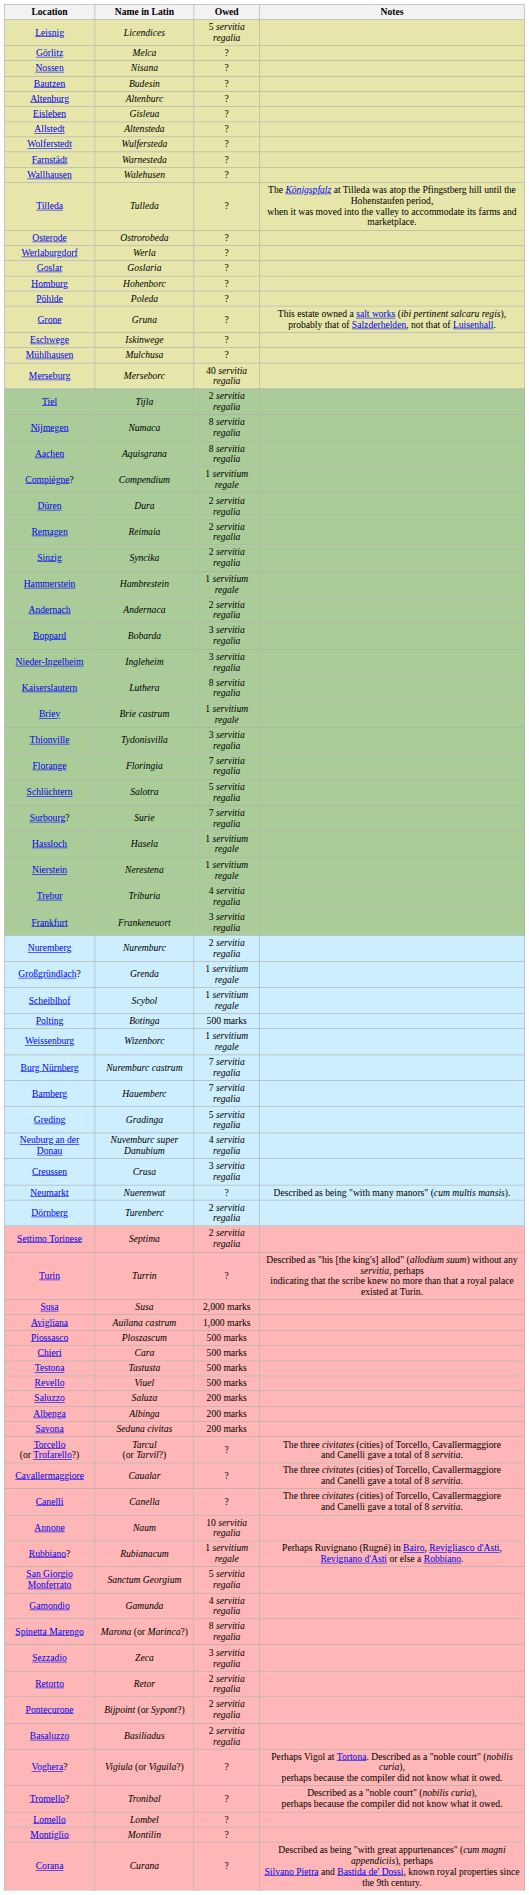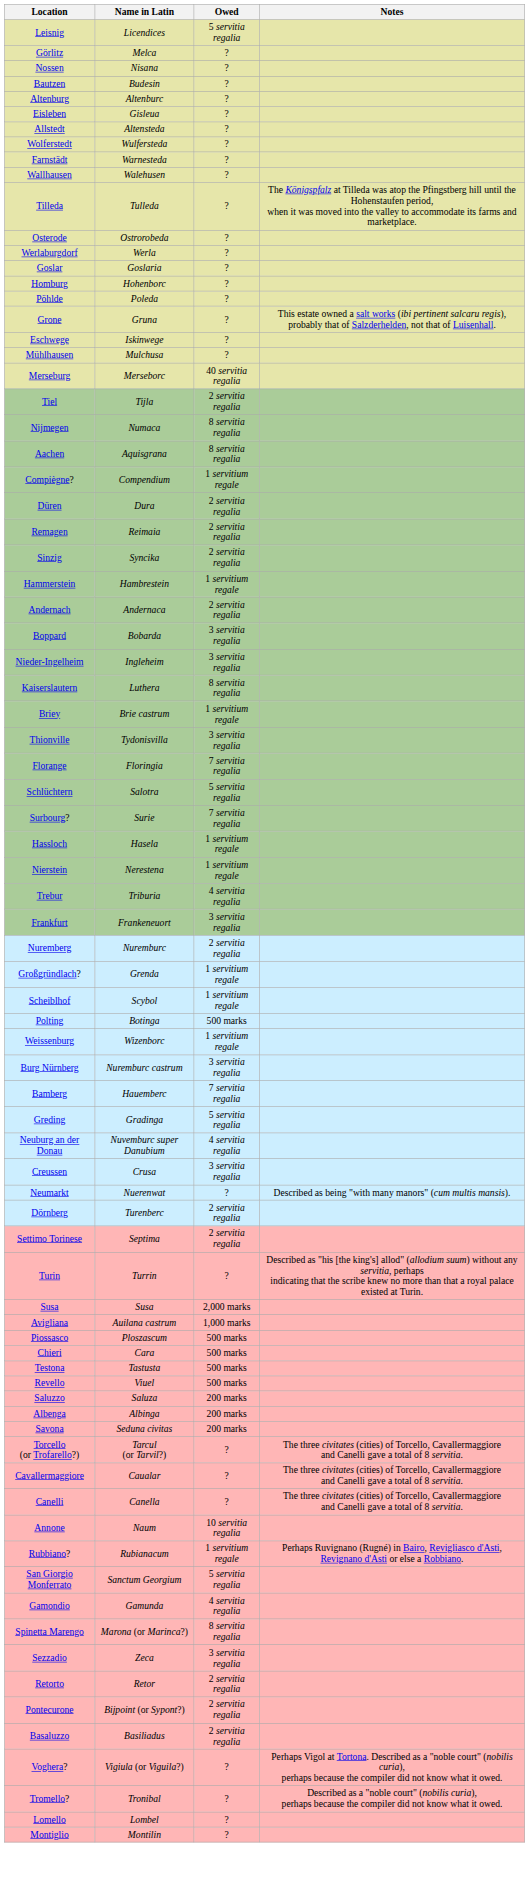 <table class="wikitable" style="text-align:center;">
 <tr>
 <th>Location</th>
 <th>Name in Latin</th>
 <th>Owed</th>
 <th>Notes</th>
 </tr>
 <tr style="background:#E6E6AA">
 <td><a href='#'>Leisnig</a></td>
 <td><em>Licendices</em></td>
 <td>5 <em>servitia regalia</em></td>
 <td></td>
 </tr>
 <tr style="background:#E6E6AA">
 <td><a href='#'>Görlitz</a></td>
 <td><em>Melca</em></td>
 <td>?</td>
 <td></td>
 </tr>
 <tr style="background:#E6E6AA">
 <td><a href='#'>Nossen</a></td>
 <td><em>Nisana</em></td>
 <td>?</td>
 <td></td>
 </tr>
 <tr style="background:#E6E6AA">
 <td><a href='#'>Bautzen</a></td>
 <td><em>Budesin</em></td>
 <td>?</td>
 <td></td>
 </tr>
 <tr style="background:#E6E6AA">
 <td><a href='#'>Altenburg</a></td>
 <td><em>Altenburc</em></td>
 <td>?</td>
 <td></td>
 </tr>
 <tr style="background:#E6E6AA">
 <td><a href='#'>Eisleben</a></td>
 <td><em>Gisleua</em></td>
 <td>?</td>
 <td></td>
 </tr>
 <tr style="background:#E6E6AA">
 <td><a href='#'>Allstedt</a></td>
 <td><em>Altensteda</em></td>
 <td>?</td>
 <td></td>
 </tr>
 <tr style="background:#E6E6AA">
 <td><a href='#'>Wolferstedt</a></td>
 <td><em>Wulfersteda</em></td>
 <td>?</td>
 <td></td>
 </tr>
 <tr style="background:#E6E6AA">
 <td><a href='#'>Farnstädt</a></td>
 <td><em>Warnesteda</em></td>
 <td>?</td>
 <td></td>
 </tr>
 <tr style="background:#E6E6AA">
 <td><a href='#'>Wallhausen</a></td>
 <td><em>Walehusen</em></td>
 <td>?</td>
 <td></td>
 </tr>
 <tr style="background:#E6E6AA">
 <td><a href='#'>Tilleda</a></td>
 <td><em>Tulleda</em></td>
 <td>?</td>
 <td>The <em><a href='#'>Königspfalz</a></em> at Tilleda was atop the Pfingstberg hill until the Hohenstaufen period,<br>when it was moved into the valley to accommodate its farms and marketplace.</td>
 </tr>
 <tr style="background:#E6E6AA">
 <td><a href='#'>Osterode</a></td>
 <td><em>Ostrorobeda</em></td>
 <td>?</td>
 <td></td>
 </tr>
 <tr style="background:#E6E6AA">
 <td><a href='#'>Werlaburgdorf</a></td>
 <td><em>Werla</em></td>
 <td>?</td>
 <td></td>
 </tr>
 <tr style="background:#E6E6AA">
 <td><a href='#'>Goslar</a></td>
 <td><em>Goslaria</em></td>
 <td>?</td>
 <td></td>
 </tr>
 <tr style="background:#E6E6AA">
 <td><a href='#'>Homburg</a></td>
 <td><em>Hohenborc</em></td>
 <td>?</td>
 <td></td>
 </tr>
 <tr style="background:#E6E6AA">
 <td><a href='#'>Pöhlde</a></td>
 <td><em>Poleda</em></td>
 <td>?</td>
 <td></td>
 </tr>
 <tr style="background:#E6E6AA">
 <td><a href='#'>Grone</a></td>
 <td><em>Gruna</em></td>
 <td>?</td>
 <td>This estate owned a <a href='#'>salt works</a> (<em>ibi pertinent salcaru regis</em>),<br>probably that of <a href='#'>Salzderhelden</a>, not that of <a href='#'>Luisenhall</a>.</td>
 </tr>
 <tr style="background:#E6E6AA">
 <td><a href='#'>Eschwege</a></td>
 <td><em>Iskinwege</em></td>
 <td>?</td>
 <td></td>
 </tr>
 <tr style="background:#E6E6AA">
 <td><a href='#'>Mühlhausen</a></td>
 <td><em>Mulchusa</em></td>
 <td>?</td>
 <td></td>
 </tr>
 <tr style="background:#E6E6AA">
 <td><a href='#'>Merseburg</a></td>
 <td><em>Merseborc</em></td>
 <td>40 <em>servitia regalia</em></td>
 <td></td>
 </tr>
 <tr style="background:#AACC99">
 <td><a href='#'>Tiel</a></td>
 <td><em>Tijla</em></td>
 <td>2 <em>servitia regalia</em></td>
 <td></td>
 </tr>
 <tr style="background:#AACC99">
 <td><a href='#'>Nijmegen</a></td>
 <td><em>Numaca</em></td>
 <td>8 <em>servitia regalia</em></td>
 <td></td>
 </tr>
 <tr style="background:#AACC99">
 <td><a href='#'>Aachen</a></td>
 <td><em>Aquisgrana</em></td>
 <td>8 <em>servitia regalia</em></td>
 <td></td>
 </tr>
 <tr style="background:#AACC99">
 <td><a href='#'>Compiègne</a>?</td>
 <td><em>Compendium</em></td>
 <td>1 <em>servitium regale</em></td>
 <td></td>
 </tr>
 <tr style="background:#AACC99">
 <td><a href='#'>Düren</a></td>
 <td><em>Dura</em></td>
 <td>2 <em>servitia regalia</em></td>
 <td></td>
 </tr>
 <tr style="background:#AACC99">
 <td><a href='#'>Remagen</a></td>
 <td><em>Reimaia</em></td>
 <td>2 <em>servitia regalia</em></td>
 <td></td>
 </tr>
 <tr style="background:#AACC99">
 <td><a href='#'>Sinzig</a></td>
 <td><em>Syncika</em></td>
 <td>2 <em>servitia regalia</em></td>
 <td></td>
 </tr>
 <tr style="background:#AACC99">
 <td><a href='#'>Hammerstein</a></td>
 <td><em>Hambrestein</em></td>
 <td>1 <em>servitium regale</em></td>
 <td></td>
 </tr>
 <tr style="background:#AACC99">
 <td><a href='#'>Andernach</a></td>
 <td><em>Andernaca</em></td>
 <td>2 <em>servitia regalia</em></td>
 <td></td>
 </tr>
 <tr style="background:#AACC99">
 <td><a href='#'>Boppard</a></td>
 <td><em>Bobarda</em></td>
 <td>3 <em>servitia regalia</em></td>
 <td></td>
 </tr>
 <tr style="background:#AACC99">
 <td><a href='#'>Nieder-Ingelheim</a></td>
 <td><em>Ingleheim</em></td>
 <td>3 <em>servitia regalia</em></td>
 <td></td>
 </tr>
 <tr style="background:#AACC99">
 <td><a href='#'>Kaiserslautern</a></td>
 <td><em>Luthera</em></td>
 <td>8 <em>servitia regalia</em></td>
 <td></td>
 </tr>
 <tr style="background:#AACC99">
 <td><a href='#'>Briey</a></td>
 <td><em>Brie castrum</em></td>
 <td>1 <em>servitium regale</em></td>
 <td></td>
 </tr>
 <tr style="background:#AACC99">
 <td><a href='#'>Thionville</a></td>
 <td><em>Tydonisvilla</em></td>
 <td>3 <em>servitia regalia</em></td>
 <td></td>
 </tr>
 <tr style="background:#AACC99">
 <td><a href='#'>Florange</a></td>
 <td><em>Floringia</em></td>
 <td>7 <em>servitia regalia</em></td>
 <td></td>
 </tr>
 <tr style="background:#AACC99">
 <td><a href='#'>Schlüchtern</a></td>
 <td><em>Salotra</em></td>
 <td>5 <em>servitia regalia</em></td>
 <td></td>
 </tr>
 <tr style="background:#AACC99">
 <td><a href='#'>Surbourg</a>?</td>
 <td><em>Surie</em></td>
 <td>7 <em>servitia regalia</em></td>
 <td></td>
 </tr>
 <tr style="background:#AACC99">
 <td><a href='#'>Hassloch</a></td>
 <td><em>Hasela</em></td>
 <td>1 <em>servitium regale</em></td>
 <td></td>
 </tr>
 <tr style="background:#AACC99">
 <td><a href='#'>Nierstein</a></td>
 <td><em>Nerestena</em></td>
 <td>1 <em>servitium regale</em></td>
 <td></td>
 </tr>
 <tr style="background:#AACC99">
 <td><a href='#'>Trebur</a></td>
 <td><em>Triburia</em></td>
 <td>4 <em>servitia regalia</em></td>
 <td></td>
 </tr>
 <tr style="background:#AACC99">
 <td><a href='#'>Frankfurt</a></td>
 <td><em>Frankeneuort</em></td>
 <td>3 <em>servitia regalia</em></td>
 <td></td>
 </tr>
 <tr style="background:#CCEEFF">
 <td><a href='#'>Nuremberg</a></td>
 <td><em>Nuremburc</em></td>
 <td>2 <em>servitia regalia</em></td>
 <td></td>
 </tr>
 <tr style="background:#CCEEFF">
 <td><a href='#'>Großgründlach</a>?</td>
 <td><em>Grenda</em></td>
 <td>1 <em>servitium regale</em></td>
 <td></td>
 </tr>
 <tr style="background:#CCEEFF">
 <td><a href='#'>Scheiblhof</a></td>
 <td><em>Scybol</em></td>
 <td>1 <em>servitium regale</em></td>
 <td></td>
 </tr>
 <tr style="background:#CCEEFF">
 <td><a href='#'>Polting</a></td>
 <td><em>Botinga</em></td>
 <td>500 marks</td>
 <td></td>
 </tr>
 <tr style="background:#CCEEFF">
 <td><a href='#'>Weissenburg</a></td>
 <td><em>Wizenborc</em></td>
 <td>1 <em>servitium regale</em></td>
 <td></td>
 </tr>
 <tr style="background:#CCEEFF">
 <td><a href='#'>Burg Nürnberg</a></td>
 <td><em>Nuremburc castrum</em></td>
-<td>7 <em>servitia regalia</em></td>
+<td>3 <em>servitia regalia</em></td>
 <td></td>
 </tr>
 <tr style="background:#CCEEFF">
 <td><a href='#'>Bamberg</a></td>
 <td><em>Hauemberc</em></td>
 <td>7 <em>servitia regalia</em></td>
 <td></td>
 </tr>
 <tr style="background:#CCEEFF">
 <td><a href='#'>Greding</a></td>
 <td><em>Gradinga</em></td>
 <td>5 <em>servitia regalia</em></td>
 <td></td>
 </tr>
 <tr style="background:#CCEEFF">
 <td><a href='#'>Neuburg an der Donau</a></td>
 <td><em>Nuvemburc super Danubium</em></td>
 <td>4 <em>servitia regalia</em></td>
 <td></td>
 </tr>
 <tr style="background:#CCEEFF">
 <td><a href='#'>Creussen</a></td>
 <td><em>Crusa</em></td>
 <td>3 <em>servitia regalia</em></td>
 <td></td>
 </tr>
 <tr style="background:#CCEEFF">
 <td><a href='#'>Neumarkt</a></td>
 <td><em>Nuerenwat</em></td>
 <td>?</td>
 <td>Described as being "with many manors" (<em>cum multis mansis</em>).</td>
 </tr>
 <tr style="background:#CCEEFF">
 <td><a href='#'>Dörnberg</a></td>
 <td><em>Turenberc</em></td>
 <td>2 <em>servitia regalia</em></td>
 <td></td>
 </tr>
 <tr style="background:#FFB6B6">
 <td><a href='#'>Settimo Torinese</a></td>
 <td><em>Septima</em></td>
 <td>2 <em>servitia regalia</em></td>
 <td></td>
 </tr>
 <tr style="background:#FFB6B6">
 <td><a href='#'>Turin</a></td>
 <td><em>Turrin</em></td>
 <td>?</td>
 <td>Described as "his [the king's] allod" (<em>allodium suum</em>) without any <em>servitia</em>, perhaps<br>indicating that the scribe knew no more than that a royal palace existed at Turin.</td>
 </tr>
 <tr style="background:#FFB6B6">
 <td><a href='#'>Susa</a></td>
 <td><em>Susa</em></td>
 <td>2,000 marks</td>
 <td></td>
 </tr>
 <tr style="background:#FFB6B6">
 <td><a href='#'>Avigliana</a></td>
 <td><em>Auilana castrum</em></td>
 <td>1,000 marks</td>
 <td></td>
 </tr>
 <tr style="background:#FFB6B6">
 <td><a href='#'>Piossasco</a></td>
 <td><em>Ploszascum</em></td>
 <td>500 marks</td>
 <td></td>
 </tr>
 <tr style="background:#FFB6B6">
 <td><a href='#'>Chieri</a></td>
 <td><em>Cara</em></td>
 <td>500 marks</td>
 <td></td>
 </tr>
 <tr style="background:#FFB6B6">
 <td><a href='#'>Testona</a></td>
 <td><em>Tastusta</em></td>
 <td>500 marks</td>
 <td></td>
 </tr>
 <tr style="background:#FFB6B6">
 <td><a href='#'>Revello</a></td>
 <td><em>Viuel</em></td>
 <td>500 marks</td>
 <td></td>
 </tr>
 <tr style="background:#FFB6B6">
 <td><a href='#'>Saluzzo</a></td>
 <td><em>Saluza</em></td>
 <td>200 marks</td>
 <td></td>
 </tr>
 <tr style="background:#FFB6B6">
 <td><a href='#'>Albenga</a></td>
 <td><em>Albinga</em></td>
 <td>200 marks</td>
 <td></td>
 </tr>
 <tr style="background:#FFB6B6">
 <td><a href='#'>Savona</a></td>
 <td><em>Seduna civitas</em></td>
 <td>200 marks</td>
 <td></td>
 </tr>
 <tr style="background:#FFB6B6">
 <td><a href='#'>Torcello</a><br>(or <a href='#'>Trofarello</a>?)</td>
 <td><em>Tarcul</em><br>(or <em>Tarvil</em>?)</td>
 <td>?</td>
 <td>The three <em>civitates</em> (cities) of Torcello, Cavallermaggiore<br>and Canelli gave a total of 8 <em>servitia</em>.</td>
 </tr>
 <tr style="background:#FFB6B6">
 <td><a href='#'>Cavallermaggiore</a></td>
 <td><em>Caualar</em></td>
 <td>?</td>
 <td>The three <em>civitates</em> (cities) of Torcello, Cavallermaggiore<br>and Canelli gave a total of 8 <em>servitia</em>.</td>
 </tr>
 <tr style="background:#FFB6B6">
 <td><a href='#'>Canelli</a></td>
 <td><em>Canella</em></td>
 <td>?</td>
 <td>The three <em>civitates</em> (cities) of Torcello, Cavallermaggiore<br>and Canelli gave a total of 8 <em>servitia</em>.</td>
 </tr>
 <tr style="background:#FFB6B6">
 <td><a href='#'>Annone</a></td>
 <td><em>Naum</em></td>
 <td>10 <em>servitia regalia</em></td>
 <td></td>
 </tr>
 <tr style="background:#FFB6B6">
 <td><a href='#'>Rubbiano</a>?</td>
 <td><em>Rubianacum</em></td>
 <td>1 <em>servitium regale</em></td>
 <td>Perhaps Ruvignano (Rugné) in <a href='#'>Bairo</a>, <a href='#'>Revigliasco d'Asti</a>,<br><a href='#'>Revignano d'Asti</a> or else a <a href='#'>Robbiano</a>.</td>
 </tr>
 <tr style="background:#FFB6B6">
 <td><a href='#'>San Giorgio Monferrato</a></td>
 <td><em>Sanctum Georgium</em></td>
 <td>5 <em>servitia regalia</em></td>
 <td></td>
 </tr>
 <tr style="background:#FFB6B6">
 <td><a href='#'>Gamondio</a></td>
 <td><em>Gamunda</em></td>
 <td>4 <em>servitia regalia</em></td>
 <td></td>
 </tr>
 <tr style="background:#FFB6B6">
 <td><a href='#'>Spinetta Marengo</a></td>
 <td><em>Marona</em> (or <em>Marinca</em>?)</td>
 <td>8 <em>servitia regalia</em></td>
 <td></td>
 </tr>
 <tr style="background:#FFB6B6">
 <td><a href='#'>Sezzadio</a></td>
 <td><em>Zeca</em></td>
 <td>3 <em>servitia regalia</em></td>
 <td></td>
 </tr>
 <tr style="background:#FFB6B6">
 <td><a href='#'>Retorto</a></td>
 <td><em>Retor</em></td>
 <td>2 <em>servitia regalia</em></td>
 <td></td>
 </tr>
 <tr style="background:#FFB6B6">
 <td><a href='#'>Pontecurone</a></td>
 <td><em>Bijpoint</em> (or <em>Sypont</em>?)</td>
 <td>2 <em>servitia regalia</em></td>
 <td></td>
 </tr>
 <tr style="background:#FFB6B6">
 <td><a href='#'>Basaluzzo</a></td>
 <td><em>Basiliadus</em></td>
 <td>2 <em>servitia regalia</em></td>
 <td></td>
 </tr>
 <tr style="background:#FFB6B6">
 <td><a href='#'>Voghera</a>?</td>
 <td><em>Vigiula</em> (or <em>Viguila</em>?)</td>
 <td>?</td>
 <td>Perhaps Vigol at <a href='#'>Tortona</a>. Described as a "noble court" (<em>nobilis curia</em>),<br>perhaps because the compiler did not know what it owed.</td>
 </tr>
 <tr style="background:#FFB6B6">
 <td><a href='#'>Tromello</a>?</td>
 <td><em>Tronibal</em></td>
 <td>?</td>
 <td>Described as a "noble court" (<em>nobilis curia</em>),<br>perhaps because the compiler did not know what it owed.</td>
 </tr>
 <tr style="background:#FFB6B6">
 <td><a href='#'>Lomello</a></td>
 <td><em>Lombel</em></td>
 <td>?</td>
 <td></td>
 </tr>
 <tr style="background:#FFB6B6">
 <td><a href='#'>Montiglio</a></td>
 <td><em>Montilin</em></td>
 <td>?</td>
 <td></td>
 </tr>
-<tr style="background:#FFB6B6">
-<td><a href='#'>Corana</a></td>
-<td><em>Curana</em></td>
-<td>?</td>
-<td>Described as being "with great appurtenances" (<em>cum magni appendiciis</em>), perhaps<br><a href='#'>Silvano Pietra</a> and <a href='#'>Bastida de' Dossi</a>, known royal properties since the 9th century.</td>
-</tr>
 </table>
